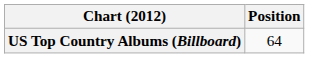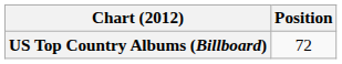 <table class="wikitable plainrowheaders" style="text-align:center">
 <tr>
 <th scope="col">Chart (2012)</th>
 <th scope="col">Position</th>
 </tr>
 <tr>
 <th scope="row">US Top Country Albums (<em>Billboard</em>)</th>
-<td>64</td>
+<td>72</td>
 </tr>
 </table>
